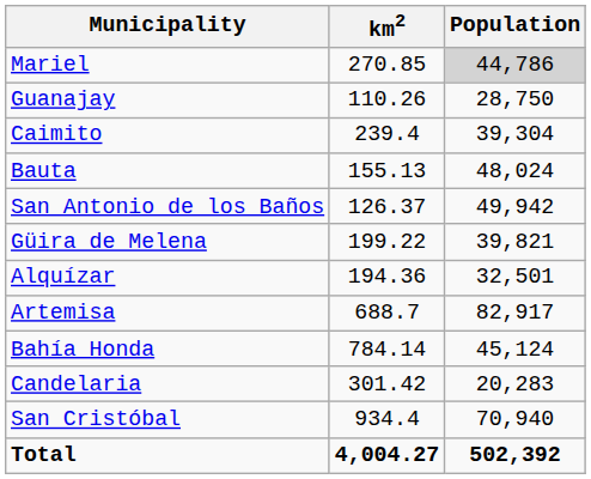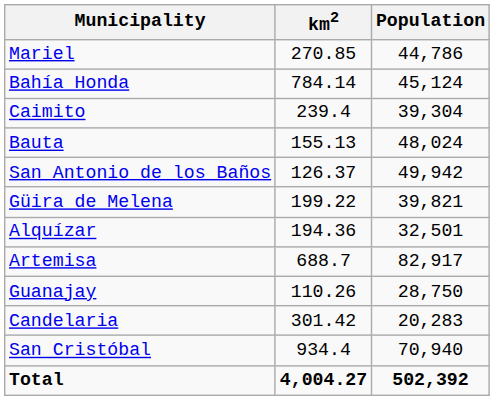 <table class = "wikitable sortable">
 <tr>
 <th>Municipality</th>
 <th>km<sup>2</sup></th>
 <th>Population</th>
 </tr>
 <tr>
 <td><a href='#'>Mariel</a></td>
 <td align="center">270.85</td>
-<td align="center" style="background: lightgrey;">44,786</td>
+<td align="center">44,786</td>
 </tr>
 <tr>
-<td><a href='#'>Guanajay</a></td>
-<td align="center">110.26</td>
-<td align="center">28,750</td>
+<td><a href='#'>Bahía Honda</a></td>
+<td align="center">784.14</td>
+<td align="center">45,124</td>
 </tr>
 <tr>
 <td><a href='#'>Caimito</a></td>
 <td align="center">239.4</td>
 <td align="center">39,304</td>
 </tr>
 <tr>
 <td><a href='#'>Bauta</a></td>
 <td align="center">155.13</td>
 <td align="center">48,024</td>
 </tr>
 <tr>
 <td><a href='#'>San Antonio de los Baños</a></td>
 <td align="center">126.37</td>
 <td align="center">49,942</td>
 </tr>
 <tr>
 <td><a href='#'>Güira de Melena</a></td>
 <td align="center">199.22</td>
 <td align="center">39,821</td>
 </tr>
 <tr>
 <td><a href='#'>Alquízar</a></td>
 <td align="center">194.36</td>
 <td align="center">32,501</td>
 </tr>
 <tr>
 <td><a href='#'>Artemisa</a></td>
 <td align="center">688.7</td>
 <td align="center">82,917</td>
 </tr>
 <tr>
-<td><a href='#'>Bahía Honda</a></td>
-<td align="center">784.14</td>
-<td align="center">45,124</td>
+<td><a href='#'>Guanajay</a></td>
+<td align="center">110.26</td>
+<td align="center">28,750</td>
 </tr>
 <tr>
 <td><a href='#'>Candelaria</a></td>
 <td align="center">301.42</td>
 <td align="center">20,283</td>
 </tr>
 <tr>
 <td><a href='#'>San Cristóbal</a></td>
 <td align="center">934.4</td>
 <td align="center">70,940</td>
 </tr>
 <tr>
 <td><strong>Total</strong></td>
 <td align="center"><strong>4,004.27</strong></td>
 <td align="center"><strong>502,392</strong></td>
 </tr>
 </table>
